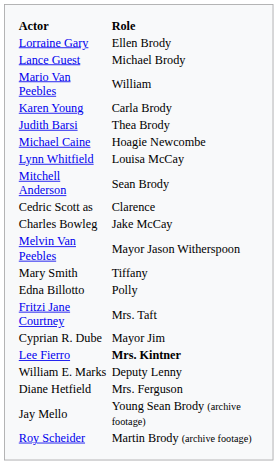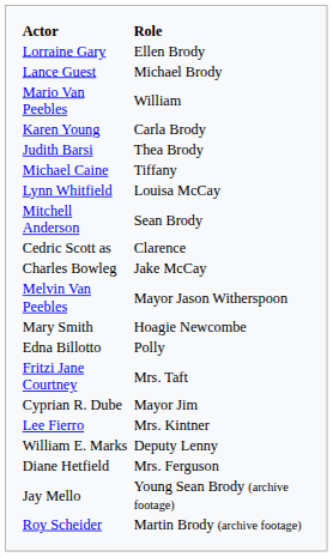 <table class="floatright" style="padding: 1em; border-spacing: 1px; border: 1px solid darkgray; background-color: #F8F9FA; width:22em; font-size: 90%">
 <tr>
 <th style="text-align: left;">Actor</th>
 <th style="text-align: left;">Role</th>
 </tr>
 <tr>
 <td><a href='#'>Lorraine Gary</a></td>
 <td>Ellen Brody</td>
 </tr>
 <tr>
 <td><a href='#'>Lance Guest</a></td>
 <td>Michael Brody</td>
 </tr>
 <tr>
 <td><a href='#'>Mario Van Peebles</a></td>
 <td>William</td>
 </tr>
 <tr>
 <td><a href='#'>Karen Young</a></td>
 <td>Carla Brody</td>
 </tr>
 <tr>
 <td><a href='#'>Judith Barsi</a></td>
 <td>Thea Brody</td>
 </tr>
 <tr>
 <td><a href='#'>Michael Caine</a></td>
-<td>Hoagie Newcombe</td>
+<td>Tiffany</td>
 </tr>
 <tr>
 <td><a href='#'>Lynn Whitfield</a></td>
 <td>Louisa McCay</td>
 </tr>
 <tr>
 <td><a href='#'>Mitchell Anderson</a></td>
 <td>Sean Brody</td>
 </tr>
 <tr>
 <td>Cedric Scott as</td>
 <td>Clarence</td>
 </tr>
 <tr>
 <td>Charles Bowleg</td>
 <td>Jake McCay</td>
 </tr>
 <tr>
 <td><a href='#'>Melvin Van Peebles</a></td>
 <td>Mayor Jason Witherspoon</td>
 </tr>
 <tr>
 <td>Mary Smith</td>
-<td>Tiffany</td>
+<td>Hoagie Newcombe</td>
 </tr>
 <tr>
 <td>Edna Billotto</td>
 <td>Polly</td>
 </tr>
 <tr>
 <td><a href='#'>Fritzi Jane Courtney</a></td>
 <td>Mrs. Taft</td>
 </tr>
 <tr>
 <td>Cyprian R. Dube</td>
 <td>Mayor Jim</td>
 </tr>
 <tr>
 <td><a href='#'>Lee Fierro</a></td>
-<td><strong>Mrs. Kintner</strong></td>
+<td>Mrs. Kintner</td>
 </tr>
 <tr>
 <td>William E. Marks</td>
 <td>Deputy Lenny</td>
 </tr>
 <tr>
 <td>Diane Hetfield</td>
 <td>Mrs. Ferguson</td>
 </tr>
 <tr>
 <td>Jay Mello</td>
 <td>Young Sean Brody <small>(archive footage)</small></td>
 </tr>
 <tr>
 <td><a href='#'>Roy Scheider</a></td>
 <td>Martin Brody <small>(archive footage)</small></td>
 </tr>
 </table>
